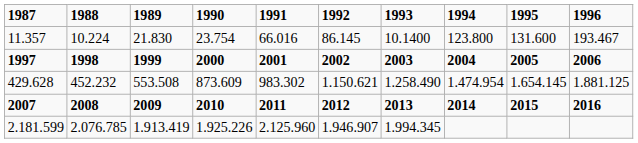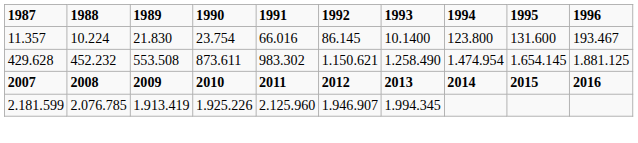 <table class="wikitable">
 <tr>
 <td><strong>1987</strong></td>
 <td><strong>1988</strong></td>
 <td><strong>1989</strong></td>
 <td><strong>1990</strong></td>
 <td><strong>1991</strong></td>
 <td><strong>1992</strong></td>
 <td><strong>1993</strong></td>
 <td><strong>1994</strong></td>
 <td><strong>1995</strong></td>
 <td><strong>1996</strong></td>
 </tr>
 <tr>
 <td>11.357</td>
 <td>10.224</td>
 <td>21.830</td>
 <td>23.754</td>
 <td>66.016</td>
 <td>86.145</td>
 <td>10.1400</td>
 <td>123.800</td>
 <td>131.600</td>
 <td>193.467</td>
 </tr>
 <tr>
-<td><strong>1997</strong></td>
-<td><strong>1998</strong></td>
-<td><strong>1999</strong></td>
-<td><strong>2000</strong></td>
-<td><strong>2001</strong></td>
-<td><strong>2002</strong></td>
-<td><strong>2003</strong></td>
-<td><strong>2004</strong></td>
-<td><strong>2005</strong></td>
-<td><strong>2006</strong></td>
-</tr>
-<tr>
 <td>429.628</td>
 <td>452.232</td>
 <td>553.508</td>
-<td>873.609</td>
+<td>873.611</td>
 <td>983.302</td>
 <td>1.150.621</td>
 <td>1.258.490</td>
 <td>1.474.954</td>
 <td>1.654.145</td>
 <td>1.881.125</td>
 </tr>
 <tr>
 <td><strong>2007</strong></td>
 <td><strong>2008</strong></td>
 <td><strong>2009</strong></td>
 <td><strong>2010</strong></td>
 <td><strong>2011</strong></td>
 <td><strong>2012</strong></td>
 <td><strong>2013</strong></td>
 <td><strong>2014</strong></td>
 <td><strong>2015</strong></td>
 <td><strong>2016</strong></td>
 </tr>
 <tr>
 <td>2.181.599</td>
 <td>2.076.785</td>
 <td>1.913.419</td>
 <td>1.925.226</td>
 <td>2.125.960</td>
 <td>1.946.907</td>
 <td>1.994.345</td>
 <td></td>
 <td></td>
 <td></td>
 </tr>
 </table>
